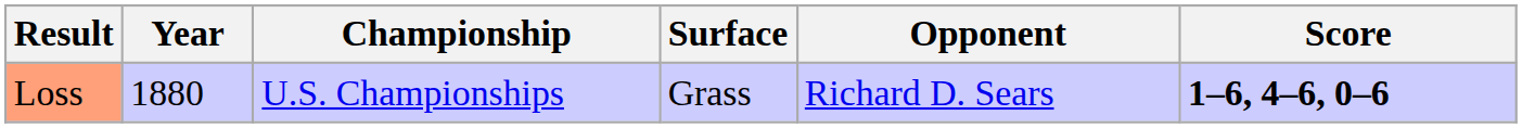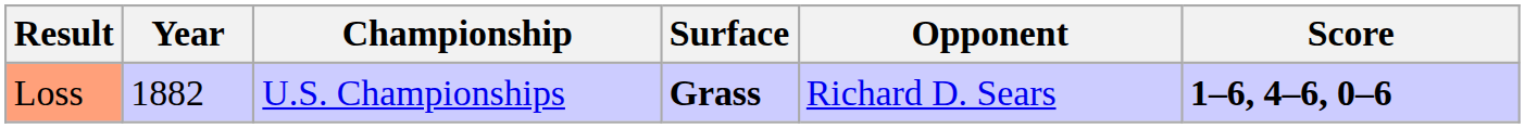 <table class="sortable wikitable">
 <tr>
 <th style="width:40px">Result</th>
 <th style="width:50px">Year</th>
 <th style="width:170px">Championship</th>
 <th style="width:50px">Surface</th>
 <th style="width:160px">Opponent</th>
 <th style="width:140px" class="unsortable">Score</th>
 </tr>
 <tr style="background:#ccf;">
 <td style="background:#ffa07a;">Loss</td>
-<td>1880</td>
+<td>1882</td>
 <td><a href='#'>U.S. Championships</a></td>
-<td>Grass</td>
+<td><strong>Grass</strong></td>
 <td>  <a href='#'>Richard D. Sears</a></td>
 <td><strong>1–6, 4–6, 0–6</strong></td>
 </tr>
 </table>
